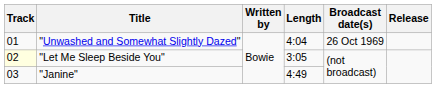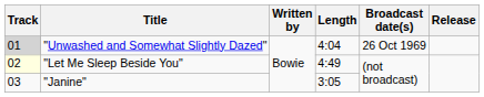 <table class="wikitable">
 <tr>
 <th>Track</th>
 <th>Title</th>
 <th>Written<br> by</th>
 <th>Length</th>
 <th>Broadcast<br> date(s)</th>
 <th>Release</th>
 </tr>
 <tr>
-<td>01</td>
+<td style="background: lightgrey;">01</td>
 <td>"<a href='#'>Unwashed and Somewhat Slightly Dazed</a>"</td>
 <td rowspan="3">Bowie</td>
 <td>4:04</td>
 <td>26 Oct 1969</td>
 <td></td>
 </tr>
 <tr>
 <td style="background: lightyellow;">02</td>
 <td>"Let Me Sleep Beside You"</td>
-<td>3:05</td>
+<td>4:49</td>
 <td rowspan="2">(not<br>broadcast)</td>
 <td rowspan="3"></td>
 </tr>
 <tr>
 <td>03</td>
 <td>"Janine"</td>
-<td>4:49</td>
+<td>3:05</td>
 </tr>
 </table>
